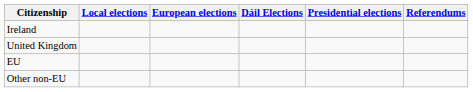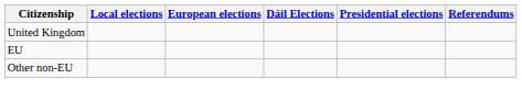 <table class="wikitable">
 <tr>
 <th>Citizenship</th>
 <th><a href='#'>Local elections</a></th>
 <th><a href='#'>European elections</a></th>
 <th><a href='#'>Dáil Elections</a></th>
 <th><a href='#'>Presidential elections</a></th>
 <th><a href='#'>Referendums</a></th>
-</tr>
-<tr>
-<td>Ireland</td>
-<td></td>
-<td></td>
-<td></td>
-<td></td>
-<td></td>
 </tr>
 <tr>
 <td>United Kingdom</td>
 <td></td>
 <td></td>
 <td></td>
 <td></td>
 <td></td>
 </tr>
 <tr>
 <td>EU</td>
 <td></td>
 <td></td>
 <td></td>
 <td></td>
 <td></td>
 </tr>
 <tr>
 <td>Other non-EU</td>
 <td></td>
 <td></td>
 <td></td>
 <td></td>
 <td></td>
 </tr>
 </table>
